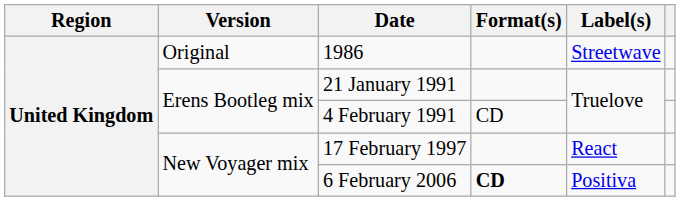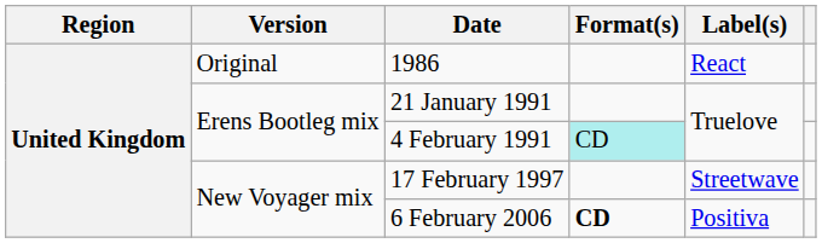 <table class="wikitable plainrowheaders">
 <tr>
 <th scope="col">Region</th>
 <th scope="col">Version</th>
 <th scope="col">Date</th>
 <th scope="col">Format(s)</th>
 <th scope="col">Label(s)</th>
 <th scope="col"></th>
 </tr>
 <tr>
 <th scope="row" rowspan="5">United Kingdom</th>
 <td>Original</td>
 <td>1986</td>
 <td></td>
-<td><a href='#'>Streetwave</a></td>
+<td><a href='#'>React</a></td>
 <td></td>
 </tr>
 <tr>
 <td rowspan="2">Erens Bootleg mix</td>
 <td>21 January 1991</td>
 <td></td>
 <td rowspan="2">Truelove</td>
 <td></td>
 </tr>
 <tr>
 <td>4 February 1991</td>
-<td>CD</td>
+<td style="background: paleturquoise;">CD</td>
 <td></td>
 </tr>
 <tr>
 <td rowspan="2">New Voyager mix</td>
 <td>17 February 1997</td>
 <td></td>
-<td><a href='#'>React</a></td>
+<td><a href='#'>Streetwave</a></td>
 <td></td>
 </tr>
 <tr>
 <td>6 February 2006</td>
 <td><strong>CD</strong></td>
 <td><a href='#'>Positiva</a></td>
 <td></td>
 </tr>
 </table>
